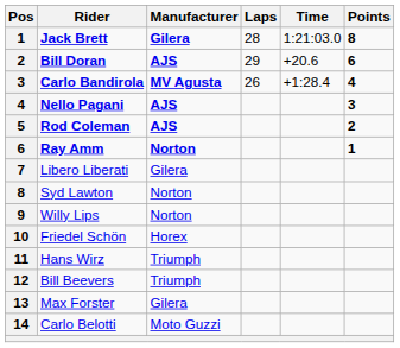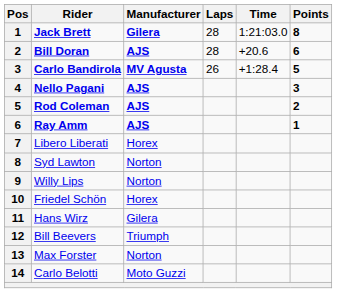 <table class="wikitable" style="font-size: 95%;">
 <tr>
 <th>Pos</th>
 <th>Rider</th>
 <th>Manufacturer</th>
 <th>Laps</th>
 <th>Time</th>
 <th>Points</th>
 </tr>
 <tr>
 <th>1</th>
 <td> <strong><a href='#'>Jack Brett</a></strong></td>
 <td><strong><a href='#'>Gilera</a></strong></td>
 <td>28</td>
 <td>1:21:03.0</td>
 <td><strong>8</strong></td>
 </tr>
 <tr>
 <th>2</th>
 <td> <strong><a href='#'>Bill Doran</a></strong></td>
 <td><strong><a href='#'>AJS</a></strong></td>
-<td>29</td>
+<td>28</td>
 <td>+20.6</td>
 <td><strong>6</strong></td>
 </tr>
 <tr>
 <th>3</th>
 <td> <strong><a href='#'>Carlo Bandirola</a></strong></td>
 <td><strong><a href='#'>MV Agusta</a></strong></td>
 <td>26</td>
 <td>+1:28.4</td>
-<td><strong>4</strong></td>
+<td><strong>5</strong></td>
 </tr>
 <tr>
 <th>4</th>
 <td> <strong><a href='#'>Nello Pagani</a></strong></td>
 <td><strong><a href='#'>AJS</a></strong></td>
 <td></td>
 <td></td>
 <td><strong>3</strong></td>
 </tr>
 <tr>
 <th>5</th>
 <td> <strong><a href='#'>Rod Coleman</a></strong></td>
 <td><strong><a href='#'>AJS</a></strong></td>
 <td></td>
 <td></td>
 <td><strong>2</strong></td>
 </tr>
 <tr>
 <th>6</th>
 <td> <strong><a href='#'>Ray Amm</a></strong></td>
-<td><strong><a href='#'>Norton</a></strong></td>
+<td><strong><a href='#'>AJS</a></strong></td>
 <td></td>
 <td></td>
 <td><strong>1</strong></td>
 </tr>
 <tr>
 <th>7</th>
 <td> <a href='#'>Libero Liberati</a></td>
-<td><a href='#'>Gilera</a></td>
+<td><a href='#'>Horex</a></td>
 <td></td>
 <td></td>
 <td></td>
 </tr>
 <tr>
 <th>8</th>
 <td> <a href='#'>Syd Lawton</a></td>
 <td><a href='#'>Norton</a></td>
 <td></td>
 <td></td>
 <td></td>
 </tr>
 <tr>
 <th>9</th>
 <td> <a href='#'>Willy Lips</a></td>
 <td><a href='#'>Norton</a></td>
 <td></td>
 <td></td>
 <td></td>
 </tr>
 <tr>
 <th>10</th>
 <td> <a href='#'>Friedel Schön</a></td>
 <td><a href='#'>Horex</a></td>
 <td></td>
 <td></td>
 <td></td>
 </tr>
 <tr>
 <th>11</th>
 <td> <a href='#'>Hans Wirz</a></td>
-<td><a href='#'>Triumph</a></td>
+<td><a href='#'>Gilera</a></td>
 <td></td>
 <td></td>
 <td></td>
 </tr>
 <tr>
 <th>12</th>
 <td> <a href='#'>Bill Beevers</a></td>
 <td><a href='#'>Triumph</a></td>
 <td></td>
 <td></td>
 <td></td>
 </tr>
 <tr>
 <th>13</th>
 <td> <a href='#'>Max Forster</a></td>
-<td><a href='#'>Gilera</a></td>
+<td><a href='#'>Norton</a></td>
 <td></td>
 <td></td>
 <td></td>
 </tr>
 <tr>
 <th>14</th>
 <td> <a href='#'>Carlo Belotti</a></td>
 <td><a href='#'>Moto Guzzi</a></td>
 <td></td>
 <td></td>
 <td></td>
 </tr>
 <tr>
 <th colspan=6></th>
 </tr>
 </table>
